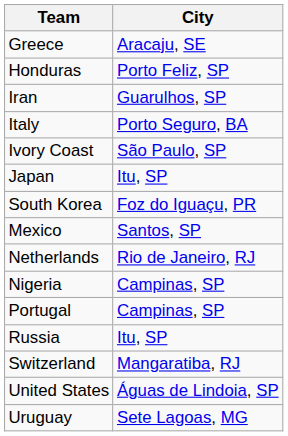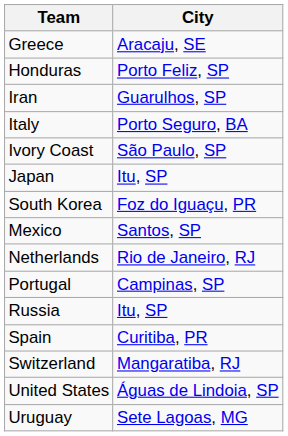 <table class="wikitable">
 <tr>
 <th>Team</th>
 <th>City</th>
 </tr>
 <tr>
 <td>Greece</td>
 <td><a href='#'>Aracaju</a>, <a href='#'>SE</a></td>
 </tr>
 <tr>
 <td>Honduras</td>
 <td><a href='#'>Porto Feliz</a>, <a href='#'>SP</a></td>
 </tr>
 <tr>
 <td>Iran</td>
 <td><a href='#'>Guarulhos</a>, <a href='#'>SP</a></td>
 </tr>
 <tr>
 <td>Italy</td>
 <td><a href='#'>Porto Seguro</a>, <a href='#'>BA</a></td>
 </tr>
 <tr>
 <td>Ivory Coast</td>
 <td><a href='#'>São Paulo</a>, <a href='#'>SP</a></td>
 </tr>
 <tr>
 <td>Japan</td>
 <td><a href='#'>Itu</a>, <a href='#'>SP</a></td>
 </tr>
 <tr>
 <td>South Korea</td>
 <td><a href='#'>Foz do Iguaçu</a>, <a href='#'>PR</a></td>
 </tr>
 <tr>
 <td>Mexico</td>
 <td><a href='#'>Santos</a>, <a href='#'>SP</a></td>
 </tr>
 <tr>
 <td>Netherlands</td>
 <td><a href='#'>Rio de Janeiro</a>, <a href='#'>RJ</a></td>
 </tr>
 <tr>
-<td>Nigeria</td>
-<td><a href='#'>Campinas</a>, <a href='#'>SP</a></td>
-</tr>
-<tr>
 <td>Portugal</td>
 <td><a href='#'>Campinas</a>, <a href='#'>SP</a></td>
 </tr>
 <tr>
 <td>Russia</td>
 <td><a href='#'>Itu</a>, <a href='#'>SP</a></td>
+</tr>
+<tr>
+<td>Spain</td>
+<td><a href='#'>Curitiba</a>, <a href='#'>PR</a></td>
 </tr>
 <tr>
 <td>Switzerland</td>
 <td><a href='#'>Mangaratiba</a>, <a href='#'>RJ</a></td>
 </tr>
 <tr>
 <td>United States</td>
 <td><a href='#'>Águas de Lindoia</a>, <a href='#'>SP</a></td>
 </tr>
 <tr>
 <td>Uruguay</td>
 <td><a href='#'>Sete Lagoas</a>, <a href='#'>MG</a></td>
 </tr>
 </table>
